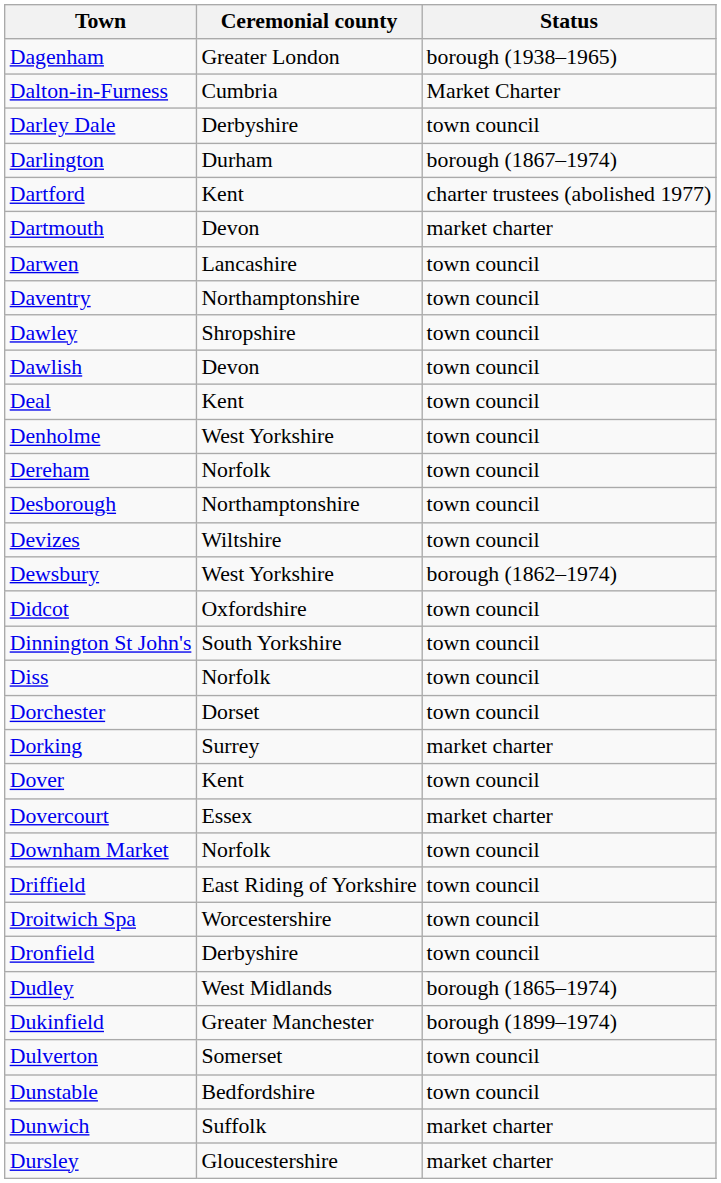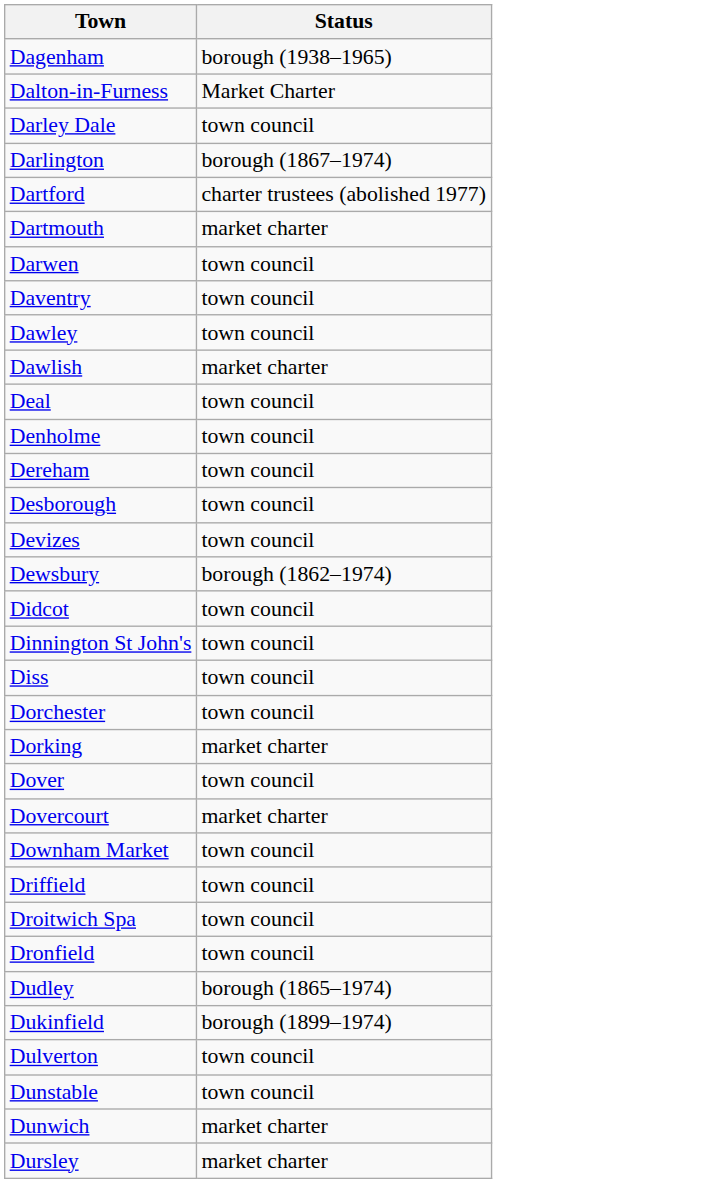 <table class="wikitable sortable">
 <tr>
 <th>Town</th>
-<th>Ceremonial county</th>
 <th>Status</th>
 </tr>
 <tr>
 <td><a href='#'>Dagenham</a></td>
-<td>Greater London</td>
 <td>borough (1938–1965)</td>
 </tr>
 <tr>
 <td><a href='#'>Dalton-in-Furness</a></td>
-<td>Cumbria</td>
 <td>Market Charter</td>
 </tr>
 <tr>
 <td><a href='#'>Darley Dale</a></td>
-<td>Derbyshire</td>
 <td>town council</td>
 </tr>
 <tr>
 <td><a href='#'>Darlington</a></td>
-<td>Durham</td>
 <td>borough (1867–1974)</td>
 </tr>
 <tr>
 <td><a href='#'>Dartford</a></td>
-<td>Kent</td>
 <td>charter trustees (abolished 1977)</td>
 </tr>
 <tr>
 <td><a href='#'>Dartmouth</a></td>
-<td>Devon</td>
 <td>market charter</td>
 </tr>
 <tr>
 <td><a href='#'>Darwen</a></td>
-<td>Lancashire</td>
 <td>town council</td>
 </tr>
 <tr>
 <td><a href='#'>Daventry</a></td>
-<td>Northamptonshire</td>
 <td>town council</td>
 </tr>
 <tr>
 <td><a href='#'>Dawley</a></td>
-<td>Shropshire</td>
 <td>town council</td>
 </tr>
 <tr>
 <td><a href='#'>Dawlish</a></td>
-<td>Devon</td>
-<td>town council</td>
+<td>market charter</td>
 </tr>
 <tr>
 <td><a href='#'>Deal</a></td>
-<td>Kent</td>
 <td>town council</td>
 </tr>
 <tr>
 <td><a href='#'>Denholme</a></td>
-<td>West Yorkshire</td>
 <td>town council</td>
 </tr>
 <tr>
 <td><a href='#'>Dereham</a></td>
-<td>Norfolk</td>
 <td>town council</td>
 </tr>
 <tr>
 <td><a href='#'>Desborough</a></td>
-<td>Northamptonshire</td>
 <td>town council</td>
 </tr>
 <tr>
 <td><a href='#'>Devizes</a></td>
-<td>Wiltshire</td>
 <td>town council</td>
 </tr>
 <tr>
 <td><a href='#'>Dewsbury</a></td>
-<td>West Yorkshire</td>
 <td>borough (1862–1974)</td>
 </tr>
 <tr>
 <td><a href='#'>Didcot</a></td>
-<td>Oxfordshire</td>
 <td>town council</td>
 </tr>
 <tr>
 <td><a href='#'>Dinnington St John's</a></td>
-<td>South Yorkshire</td>
 <td>town council</td>
 </tr>
 <tr>
 <td><a href='#'>Diss</a></td>
-<td>Norfolk</td>
 <td>town council</td>
 </tr>
 <tr>
 <td><a href='#'>Dorchester</a></td>
-<td>Dorset</td>
 <td>town council</td>
 </tr>
 <tr>
 <td><a href='#'>Dorking</a></td>
-<td>Surrey</td>
 <td>market charter</td>
 </tr>
 <tr>
 <td><a href='#'>Dover</a></td>
-<td>Kent</td>
 <td>town council</td>
 </tr>
 <tr>
 <td><a href='#'>Dovercourt</a></td>
-<td>Essex</td>
 <td>market charter</td>
 </tr>
 <tr>
 <td><a href='#'>Downham Market</a></td>
-<td>Norfolk</td>
 <td>town council</td>
 </tr>
 <tr>
 <td><a href='#'>Driffield</a></td>
-<td>East Riding of Yorkshire</td>
 <td>town council</td>
 </tr>
 <tr>
 <td><a href='#'>Droitwich Spa</a></td>
-<td>Worcestershire</td>
 <td>town council</td>
 </tr>
 <tr>
 <td><a href='#'>Dronfield</a></td>
-<td>Derbyshire</td>
 <td>town council</td>
 </tr>
 <tr>
 <td><a href='#'>Dudley</a></td>
-<td>West Midlands</td>
 <td>borough (1865–1974)</td>
 </tr>
 <tr>
 <td><a href='#'>Dukinfield</a></td>
-<td>Greater Manchester</td>
 <td>borough (1899–1974)</td>
 </tr>
 <tr>
 <td><a href='#'>Dulverton</a></td>
-<td>Somerset</td>
 <td>town council</td>
 </tr>
 <tr>
 <td><a href='#'>Dunstable</a></td>
-<td>Bedfordshire</td>
 <td>town council</td>
 </tr>
 <tr>
 <td><a href='#'>Dunwich</a></td>
-<td>Suffolk</td>
 <td>market charter</td>
 </tr>
 <tr>
 <td><a href='#'>Dursley</a></td>
-<td>Gloucestershire</td>
 <td>market charter</td>
 </tr>
 </table>
